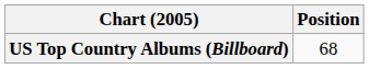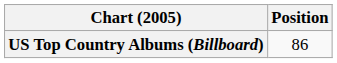 <table class="wikitable plainrowheaders" style="text-align:center">
 <tr>
 <th scope="col">Chart (2005)</th>
 <th scope="col">Position</th>
 </tr>
 <tr>
 <th scope="row">US Top Country Albums (<em>Billboard</em>)</th>
-<td>68</td>
+<td>86</td>
 </tr>
 </table>
